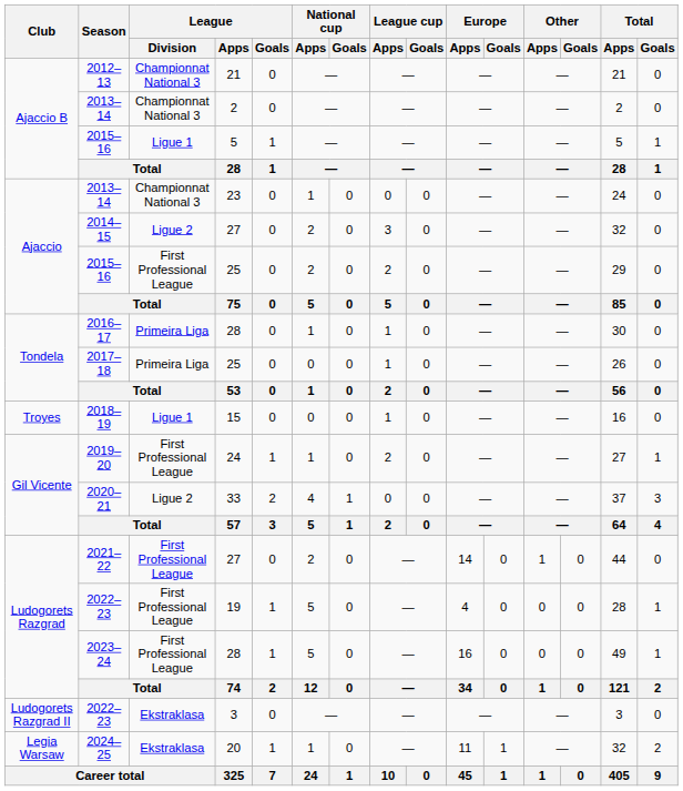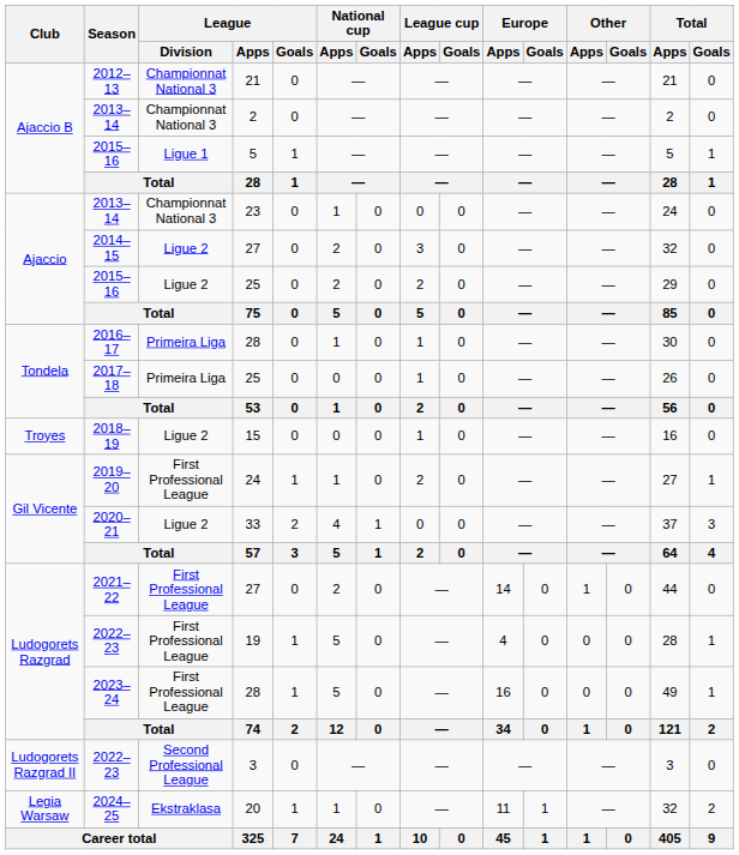 <table class="wikitable" style="text-align: center">
 <tr>
 <th rowspan="2">Club</th>
 <th rowspan="2">Season</th>
 <th colspan="3">League</th>
 <th colspan="2">National cup</th>
 <th colspan="2">League cup</th>
 <th colspan="2">Europe</th>
 <th colspan="2">Other</th>
 <th colspan="2">Total</th>
 </tr>
 <tr>
 <th>Division</th>
 <th>Apps</th>
 <th>Goals</th>
 <th>Apps</th>
 <th>Goals</th>
 <th>Apps</th>
 <th>Goals</th>
 <th>Apps</th>
 <th>Goals</th>
 <th>Apps</th>
 <th>Goals</th>
 <th>Apps</th>
 <th>Goals</th>
 </tr>
 <tr>
 <td rowspan="4"><a href='#'>Ajaccio B</a></td>
 <td><a href='#'>2012–13</a></td>
 <td><a href='#'>Championnat National 3</a></td>
 <td>21</td>
 <td>0</td>
 <td colspan="2">—</td>
 <td colspan="2">—</td>
 <td colspan="2">—</td>
 <td colspan="2">—</td>
 <td>21</td>
 <td>0</td>
 </tr>
 <tr>
 <td><a href='#'>2013–14</a></td>
 <td>Championnat National 3</td>
 <td>2</td>
 <td>0</td>
 <td colspan="2">—</td>
 <td colspan="2">—</td>
 <td colspan="2">—</td>
 <td colspan="2">—</td>
 <td>2</td>
 <td>0</td>
 </tr>
 <tr>
 <td><a href='#'>2015–16</a></td>
 <td><a href='#'>Ligue 1</a></td>
 <td>5</td>
 <td>1</td>
 <td colspan="2">—</td>
 <td colspan="2">—</td>
 <td colspan="2">—</td>
 <td colspan="2">—</td>
 <td>5</td>
 <td>1</td>
 </tr>
 <tr>
 <th colspan="2">Total</th>
 <th>28</th>
 <th>1</th>
 <th colspan="2">—</th>
 <th colspan="2">—</th>
 <th colspan="2">—</th>
 <th colspan="2">—</th>
 <th>28</th>
 <th>1</th>
 </tr>
 <tr>
 <td rowspan="4"><a href='#'>Ajaccio</a></td>
 <td><a href='#'>2013–14</a></td>
 <td>Championnat National 3</td>
 <td>23</td>
 <td>0</td>
 <td>1</td>
 <td>0</td>
 <td>0</td>
 <td>0</td>
 <td colspan="2">—</td>
 <td colspan="2">—</td>
 <td>24</td>
 <td>0</td>
 </tr>
 <tr>
 <td><a href='#'>2014–15</a></td>
 <td><a href='#'>Ligue 2</a></td>
 <td>27</td>
 <td>0</td>
 <td>2</td>
 <td>0</td>
 <td>3</td>
 <td>0</td>
 <td colspan="2">—</td>
 <td colspan="2">—</td>
 <td>32</td>
 <td>0</td>
 </tr>
 <tr>
 <td><a href='#'>2015–16</a></td>
-<td>First Professional League</td>
+<td>Ligue 2</td>
 <td>25</td>
 <td>0</td>
 <td>2</td>
 <td>0</td>
 <td>2</td>
 <td>0</td>
 <td colspan="2">—</td>
 <td colspan="2">—</td>
 <td>29</td>
 <td>0</td>
 </tr>
 <tr>
 <th colspan="2">Total</th>
 <th>75</th>
 <th>0</th>
 <th>5</th>
 <th>0</th>
 <th>5</th>
 <th>0</th>
 <th colspan="2">—</th>
 <th colspan="2">—</th>
 <th>85</th>
 <th>0</th>
 </tr>
 <tr>
 <td rowspan="3"><a href='#'>Tondela</a></td>
 <td><a href='#'>2016–17</a></td>
 <td><a href='#'>Primeira Liga</a></td>
 <td>28</td>
 <td>0</td>
 <td>1</td>
 <td>0</td>
 <td>1</td>
 <td>0</td>
 <td colspan="2">—</td>
 <td colspan="2">—</td>
 <td>30</td>
 <td>0</td>
 </tr>
 <tr>
 <td><a href='#'>2017–18</a></td>
 <td>Primeira Liga</td>
 <td>25</td>
 <td>0</td>
 <td>0</td>
 <td>0</td>
 <td>1</td>
 <td>0</td>
 <td colspan="2">—</td>
 <td colspan="2">—</td>
 <td>26</td>
 <td>0</td>
 </tr>
 <tr>
 <th colspan="2">Total</th>
 <th>53</th>
 <th>0</th>
 <th>1</th>
 <th>0</th>
 <th>2</th>
 <th>0</th>
 <th colspan="2">—</th>
 <th colspan="2">—</th>
 <th>56</th>
 <th>0</th>
 </tr>
 <tr>
 <td><a href='#'>Troyes</a></td>
 <td><a href='#'>2018–19</a></td>
-<td><a href='#'>Ligue 1</a></td>
+<td>Ligue 2</td>
 <td>15</td>
 <td>0</td>
 <td>0</td>
 <td>0</td>
 <td>1</td>
 <td>0</td>
 <td colspan="2">—</td>
 <td colspan="2">—</td>
 <td>16</td>
 <td>0</td>
 </tr>
 <tr>
 <td rowspan="3"><a href='#'>Gil Vicente</a></td>
 <td><a href='#'>2019–20</a></td>
 <td>First Professional League</td>
 <td>24</td>
 <td>1</td>
 <td>1</td>
 <td>0</td>
 <td>2</td>
 <td>0</td>
 <td colspan="2">—</td>
 <td colspan="2">—</td>
 <td>27</td>
 <td>1</td>
 </tr>
 <tr>
 <td><a href='#'>2020–21</a></td>
 <td>Ligue 2</td>
 <td>33</td>
 <td>2</td>
 <td>4</td>
 <td>1</td>
 <td>0</td>
 <td>0</td>
 <td colspan="2">—</td>
 <td colspan="2">—</td>
 <td>37</td>
 <td>3</td>
 </tr>
 <tr>
 <th colspan="2">Total</th>
 <th>57</th>
 <th>3</th>
 <th>5</th>
 <th>1</th>
 <th>2</th>
 <th>0</th>
 <th colspan="2">—</th>
 <th colspan="2">—</th>
 <th>64</th>
 <th>4</th>
 </tr>
 <tr>
 <td rowspan="4"><a href='#'>Ludogorets Razgrad</a></td>
 <td><a href='#'>2021–22</a></td>
 <td><a href='#'>First Professional League</a></td>
 <td>27</td>
 <td>0</td>
 <td>2</td>
 <td>0</td>
 <td colspan="2">—</td>
 <td>14</td>
 <td>0</td>
 <td>1</td>
 <td>0</td>
 <td>44</td>
 <td>0</td>
 </tr>
 <tr>
 <td><a href='#'>2022–23</a></td>
 <td>First Professional League</td>
 <td>19</td>
 <td>1</td>
 <td>5</td>
 <td>0</td>
 <td colspan="2">—</td>
 <td>4</td>
 <td>0</td>
 <td>0</td>
 <td>0</td>
 <td>28</td>
 <td>1</td>
 </tr>
 <tr>
 <td><a href='#'>2023–24</a></td>
 <td>First Professional League</td>
 <td>28</td>
 <td>1</td>
 <td>5</td>
 <td>0</td>
 <td colspan="2">—</td>
 <td>16</td>
 <td>0</td>
 <td>0</td>
 <td>0</td>
 <td>49</td>
 <td>1</td>
 </tr>
 <tr>
 <th colspan="2">Total</th>
 <th>74</th>
 <th>2</th>
 <th>12</th>
 <th>0</th>
 <th colspan="2">—</th>
 <th>34</th>
 <th>0</th>
 <th>1</th>
 <th>0</th>
 <th>121</th>
 <th>2</th>
 </tr>
 <tr>
 <td><a href='#'>Ludogorets Razgrad II</a></td>
 <td><a href='#'>2022–23</a></td>
-<td><a href='#'>Ekstraklasa</a></td>
+<td><a href='#'>Second Professional League</a></td>
 <td>3</td>
 <td>0</td>
 <td colspan="2">—</td>
 <td colspan="2">—</td>
 <td colspan="2">—</td>
 <td colspan="2">—</td>
 <td>3</td>
 <td>0</td>
 </tr>
 <tr>
 <td><a href='#'>Legia Warsaw</a></td>
 <td><a href='#'>2024–25</a></td>
 <td><a href='#'>Ekstraklasa</a></td>
 <td>20</td>
 <td>1</td>
 <td>1</td>
 <td>0</td>
 <td colspan="2">—</td>
 <td>11</td>
 <td>1</td>
 <td colspan="2">—</td>
 <td>32</td>
 <td>2</td>
 </tr>
 <tr>
 <th colspan="3">Career total</th>
 <th>325</th>
 <th>7</th>
 <th>24</th>
 <th>1</th>
 <th>10</th>
 <th>0</th>
 <th>45</th>
 <th>1</th>
 <th>1</th>
 <th>0</th>
 <th>405</th>
 <th>9</th>
 </tr>
 </table>
